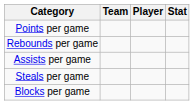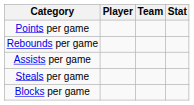 <table class="wikitable" style="text-align:center">
 <tr>
 <th>Category</th>
+<th>Player</th>
 <th>Team</th>
-<th>Player</th>
 <th>Stat</th>
 </tr>
 <tr>
 <td><a href='#'>Points</a> per game</td>
 <td></td>
 <td></td>
 <td></td>
 </tr>
 <tr>
 <td><a href='#'>Rebounds</a> per game</td>
 <td></td>
 <td></td>
 <td></td>
 </tr>
 <tr>
 <td><a href='#'>Assists</a> per game</td>
 <td></td>
 <td></td>
 <td></td>
 </tr>
 <tr>
 <td><a href='#'>Steals</a> per game</td>
 <td></td>
 <td></td>
 <td></td>
 </tr>
 <tr>
 <td><a href='#'>Blocks</a> per game</td>
 <td></td>
 <td></td>
 <td></td>
 </tr>
 </table>
